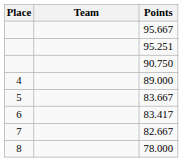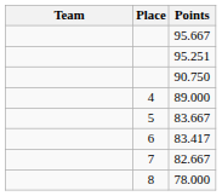 <table class="wikitable">
 <tr>
+<th width=150>Team</th>
 <th width=30>Place</th>
-<th width=150>Team</th>
 <th width=50>Points</th>
 </tr>
 <tr>
+<td></td>
 <td align=center></td>
-<td></td>
 <td align=center>95.667</td>
 </tr>
 <tr>
+<td></td>
 <td align=center></td>
-<td></td>
 <td align=center>95.251</td>
 </tr>
 <tr>
+<td></td>
 <td align=center></td>
-<td></td>
 <td align=center>90.750</td>
 </tr>
 <tr>
+<td></td>
 <td align=center>4</td>
-<td></td>
 <td align=center>89.000</td>
 </tr>
 <tr>
+<td></td>
 <td align=center>5</td>
-<td></td>
 <td align=center>83.667</td>
 </tr>
 <tr>
+<td></td>
 <td align=center>6</td>
-<td></td>
 <td align=center>83.417</td>
 </tr>
 <tr>
+<td></td>
 <td align=center>7</td>
-<td></td>
 <td align=center>82.667</td>
 </tr>
 <tr>
+<td></td>
 <td align=center>8</td>
-<td></td>
 <td align=center>78.000</td>
 </tr>
 </table>
